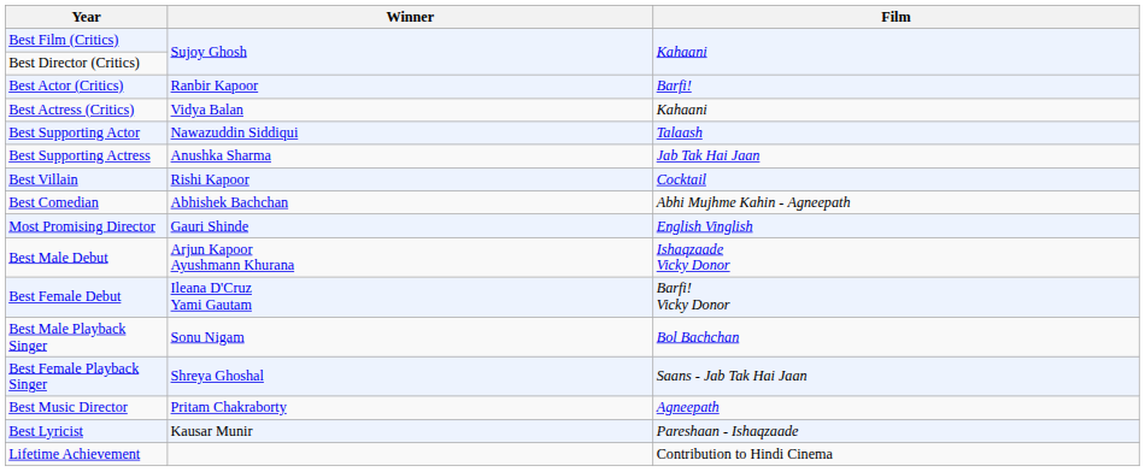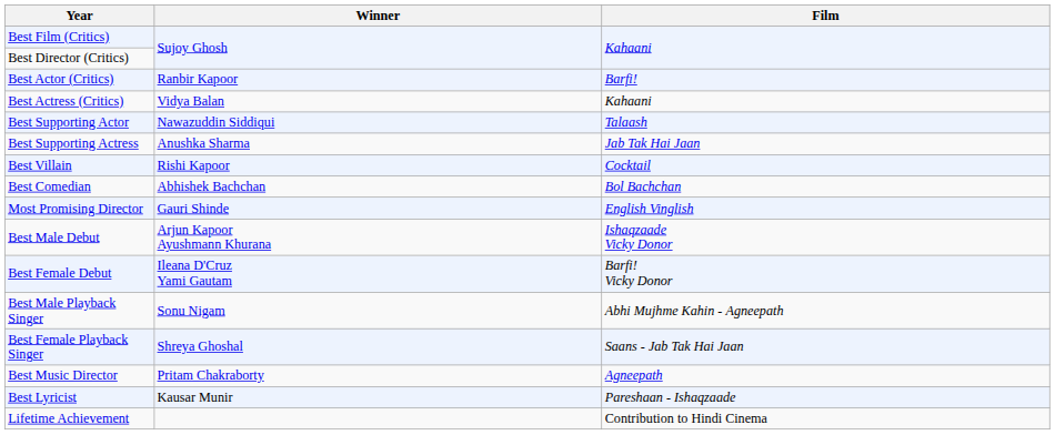 <table class="wikitable" style="width:98%;">
 <tr style="background:#bebebe;">
 <th style="width:10%;">Year</th>
 <th style="width:30%;">Winner</th>
 <th style="width:30%;">Film</th>
 </tr>
 <tr bgcolor=#edf3fe>
 <td><a href='#'>Best Film (Critics)</a></td>
 <td rowspan="2"><a href='#'>Sujoy Ghosh</a></td>
 <td rowspan="2"><em><a href='#'>Kahaani</a></em></td>
 </tr>
 <tr>
 <td>Best Director (Critics)</td>
 </tr>
 <tr bgcolor=#edf3fe>
 <td><a href='#'>Best Actor (Critics)</a></td>
 <td><a href='#'>Ranbir Kapoor</a></td>
 <td><em><a href='#'>Barfi!</a></em></td>
 </tr>
 <tr>
 <td><a href='#'>Best Actress (Critics)</a></td>
 <td><a href='#'>Vidya Balan</a></td>
 <td><em>Kahaani</em></td>
 </tr>
 <tr bgcolor=#edf3fe>
 <td><a href='#'>Best Supporting Actor</a></td>
 <td><a href='#'>Nawazuddin Siddiqui</a></td>
 <td><em><a href='#'>Talaash</a></em></td>
 </tr>
 <tr>
 <td><a href='#'>Best Supporting Actress</a></td>
 <td><a href='#'>Anushka Sharma</a></td>
 <td><em><a href='#'>Jab Tak Hai Jaan</a></em></td>
 </tr>
 <tr bgcolor=#edf3fe>
 <td><a href='#'>Best Villain</a></td>
 <td><a href='#'>Rishi Kapoor</a></td>
 <td><em><a href='#'>Cocktail</a></em></td>
 </tr>
 <tr>
 <td><a href='#'>Best Comedian</a></td>
 <td><a href='#'>Abhishek Bachchan</a></td>
-<td><em>Abhi Mujhme Kahin</em> - <em>Agneepath</em></td>
+<td><em><a href='#'>Bol Bachchan</a></em></td>
 </tr>
 <tr bgcolor=#edf3fe>
 <td><a href='#'>Most Promising Director</a></td>
 <td><a href='#'>Gauri Shinde</a></td>
 <td><em><a href='#'>English Vinglish</a></em></td>
 </tr>
 <tr>
 <td><a href='#'>Best Male Debut</a></td>
 <td><a href='#'>Arjun Kapoor</a><br><a href='#'>Ayushmann Khurana</a></td>
 <td><em><a href='#'>Ishaqzaade</a><br><a href='#'>Vicky Donor</a></em></td>
 </tr>
 <tr bgcolor=#edf3fe>
 <td><a href='#'>Best Female Debut</a></td>
 <td><a href='#'>Ileana D'Cruz</a><br><a href='#'>Yami Gautam</a></td>
 <td><em>Barfi!</em><br><em>Vicky Donor</em></td>
 </tr>
 <tr>
 <td><a href='#'>Best Male Playback Singer</a></td>
 <td><a href='#'>Sonu Nigam</a></td>
-<td><em><a href='#'>Bol Bachchan</a></em></td>
+<td><em>Abhi Mujhme Kahin</em> - <em>Agneepath</em></td>
 </tr>
 <tr bgcolor=#edf3fe>
 <td><a href='#'>Best Female Playback Singer</a></td>
 <td><a href='#'>Shreya Ghoshal</a></td>
 <td><em>Saans</em> - <em>Jab Tak Hai Jaan</em></td>
 </tr>
 <tr>
 <td><a href='#'>Best Music Director</a></td>
 <td><a href='#'>Pritam Chakraborty</a></td>
 <td><em><a href='#'>Agneepath</a></em></td>
 </tr>
 <tr bgcolor=#edf3fe>
 <td><a href='#'>Best Lyricist</a></td>
 <td>Kausar Munir</td>
 <td><em>Pareshaan</em> - <em>Ishaqzaade</em></td>
 </tr>
 <tr>
 <td><a href='#'>Lifetime Achievement</a></td>
 <td></td>
 <td>Contribution to Hindi Cinema</td>
 </tr>
 </table>
